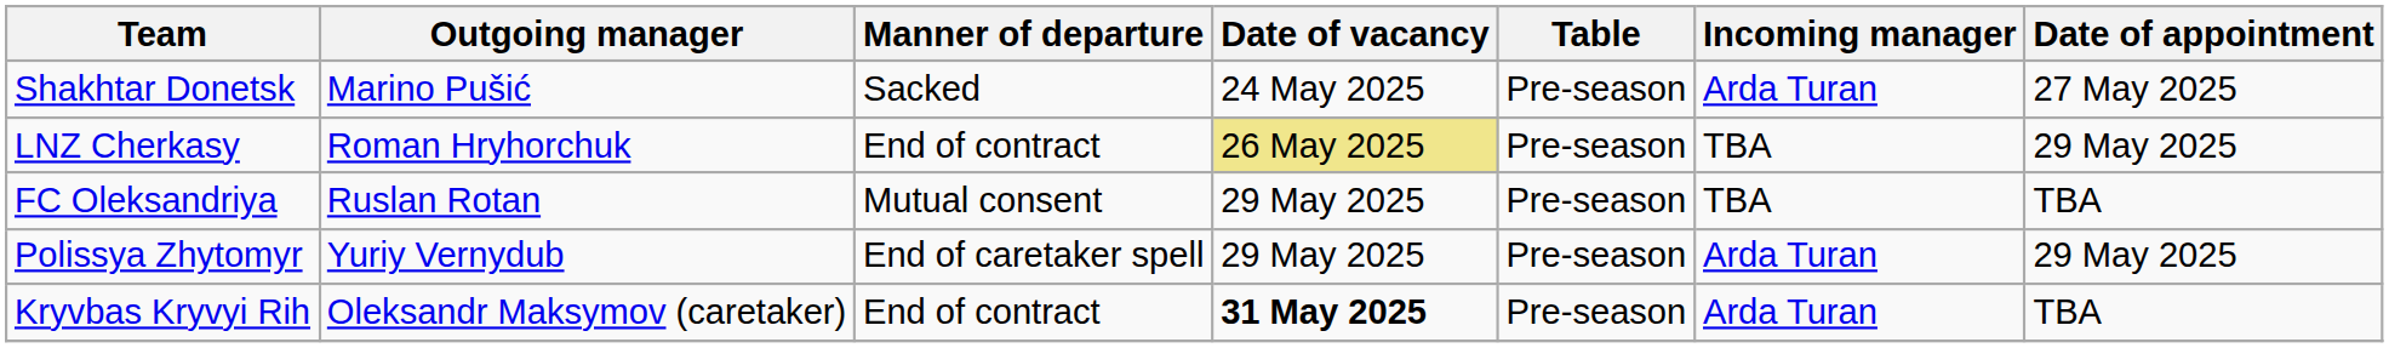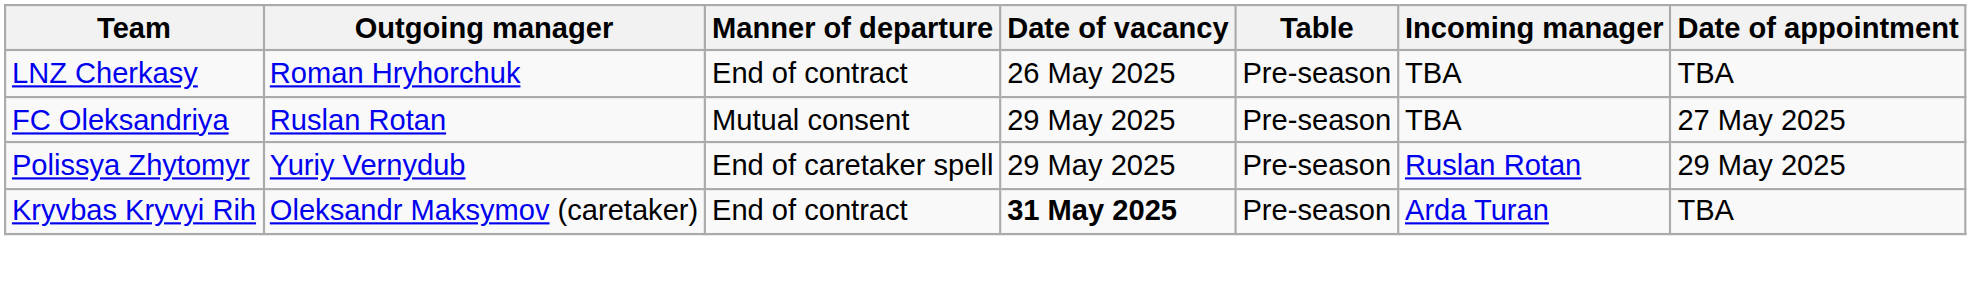 <table class="wikitable sortable" style="font-size:85%">
 <tr>
 <th>Team</th>
 <th>Outgoing manager</th>
 <th>Manner of departure</th>
 <th>Date of vacancy</th>
 <th>Table</th>
 <th>Incoming manager</th>
 <th>Date of appointment</th>
 </tr>
 <tr>
-<td><a href='#'>Shakhtar Donetsk</a></td>
-<td> <a href='#'>Marino Pušić</a></td>
-<td>Sacked</td>
-<td>24 May 2025</td>
-<td>Pre-season</td>
-<td> <a href='#'>Arda Turan</a></td>
-<td>27 May 2025</td>
-</tr>
-<tr>
 <td><a href='#'>LNZ Cherkasy</a></td>
 <td> <a href='#'>Roman Hryhorchuk</a></td>
 <td>End of contract</td>
-<td style="background: khaki;">26 May 2025</td>
+<td>26 May 2025</td>
 <td>Pre-season</td>
 <td>TBA</td>
-<td>29 May 2025</td>
+<td>TBA</td>
 </tr>
 <tr>
 <td><a href='#'>FC Oleksandriya</a></td>
 <td> <a href='#'>Ruslan Rotan</a></td>
 <td>Mutual consent</td>
 <td>29 May 2025</td>
 <td>Pre-season</td>
 <td>TBA</td>
-<td>TBA</td>
+<td>27 May 2025</td>
 </tr>
 <tr>
 <td><a href='#'>Polissya Zhytomyr</a></td>
 <td> <a href='#'>Yuriy Vernydub</a></td>
 <td>End of caretaker spell</td>
 <td>29 May 2025</td>
 <td>Pre-season</td>
-<td> <a href='#'>Arda Turan</a></td>
+<td> <a href='#'>Ruslan Rotan</a></td>
 <td>29 May 2025</td>
 </tr>
 <tr>
 <td><a href='#'>Kryvbas Kryvyi Rih</a></td>
 <td> <a href='#'>Oleksandr Maksymov</a> (caretaker)</td>
 <td>End of contract</td>
 <td><strong>31 May 2025</strong></td>
 <td>Pre-season</td>
 <td> <a href='#'>Arda Turan</a></td>
 <td>TBA</td>
 </tr>
 <tr>
 </tr>
 </table>
